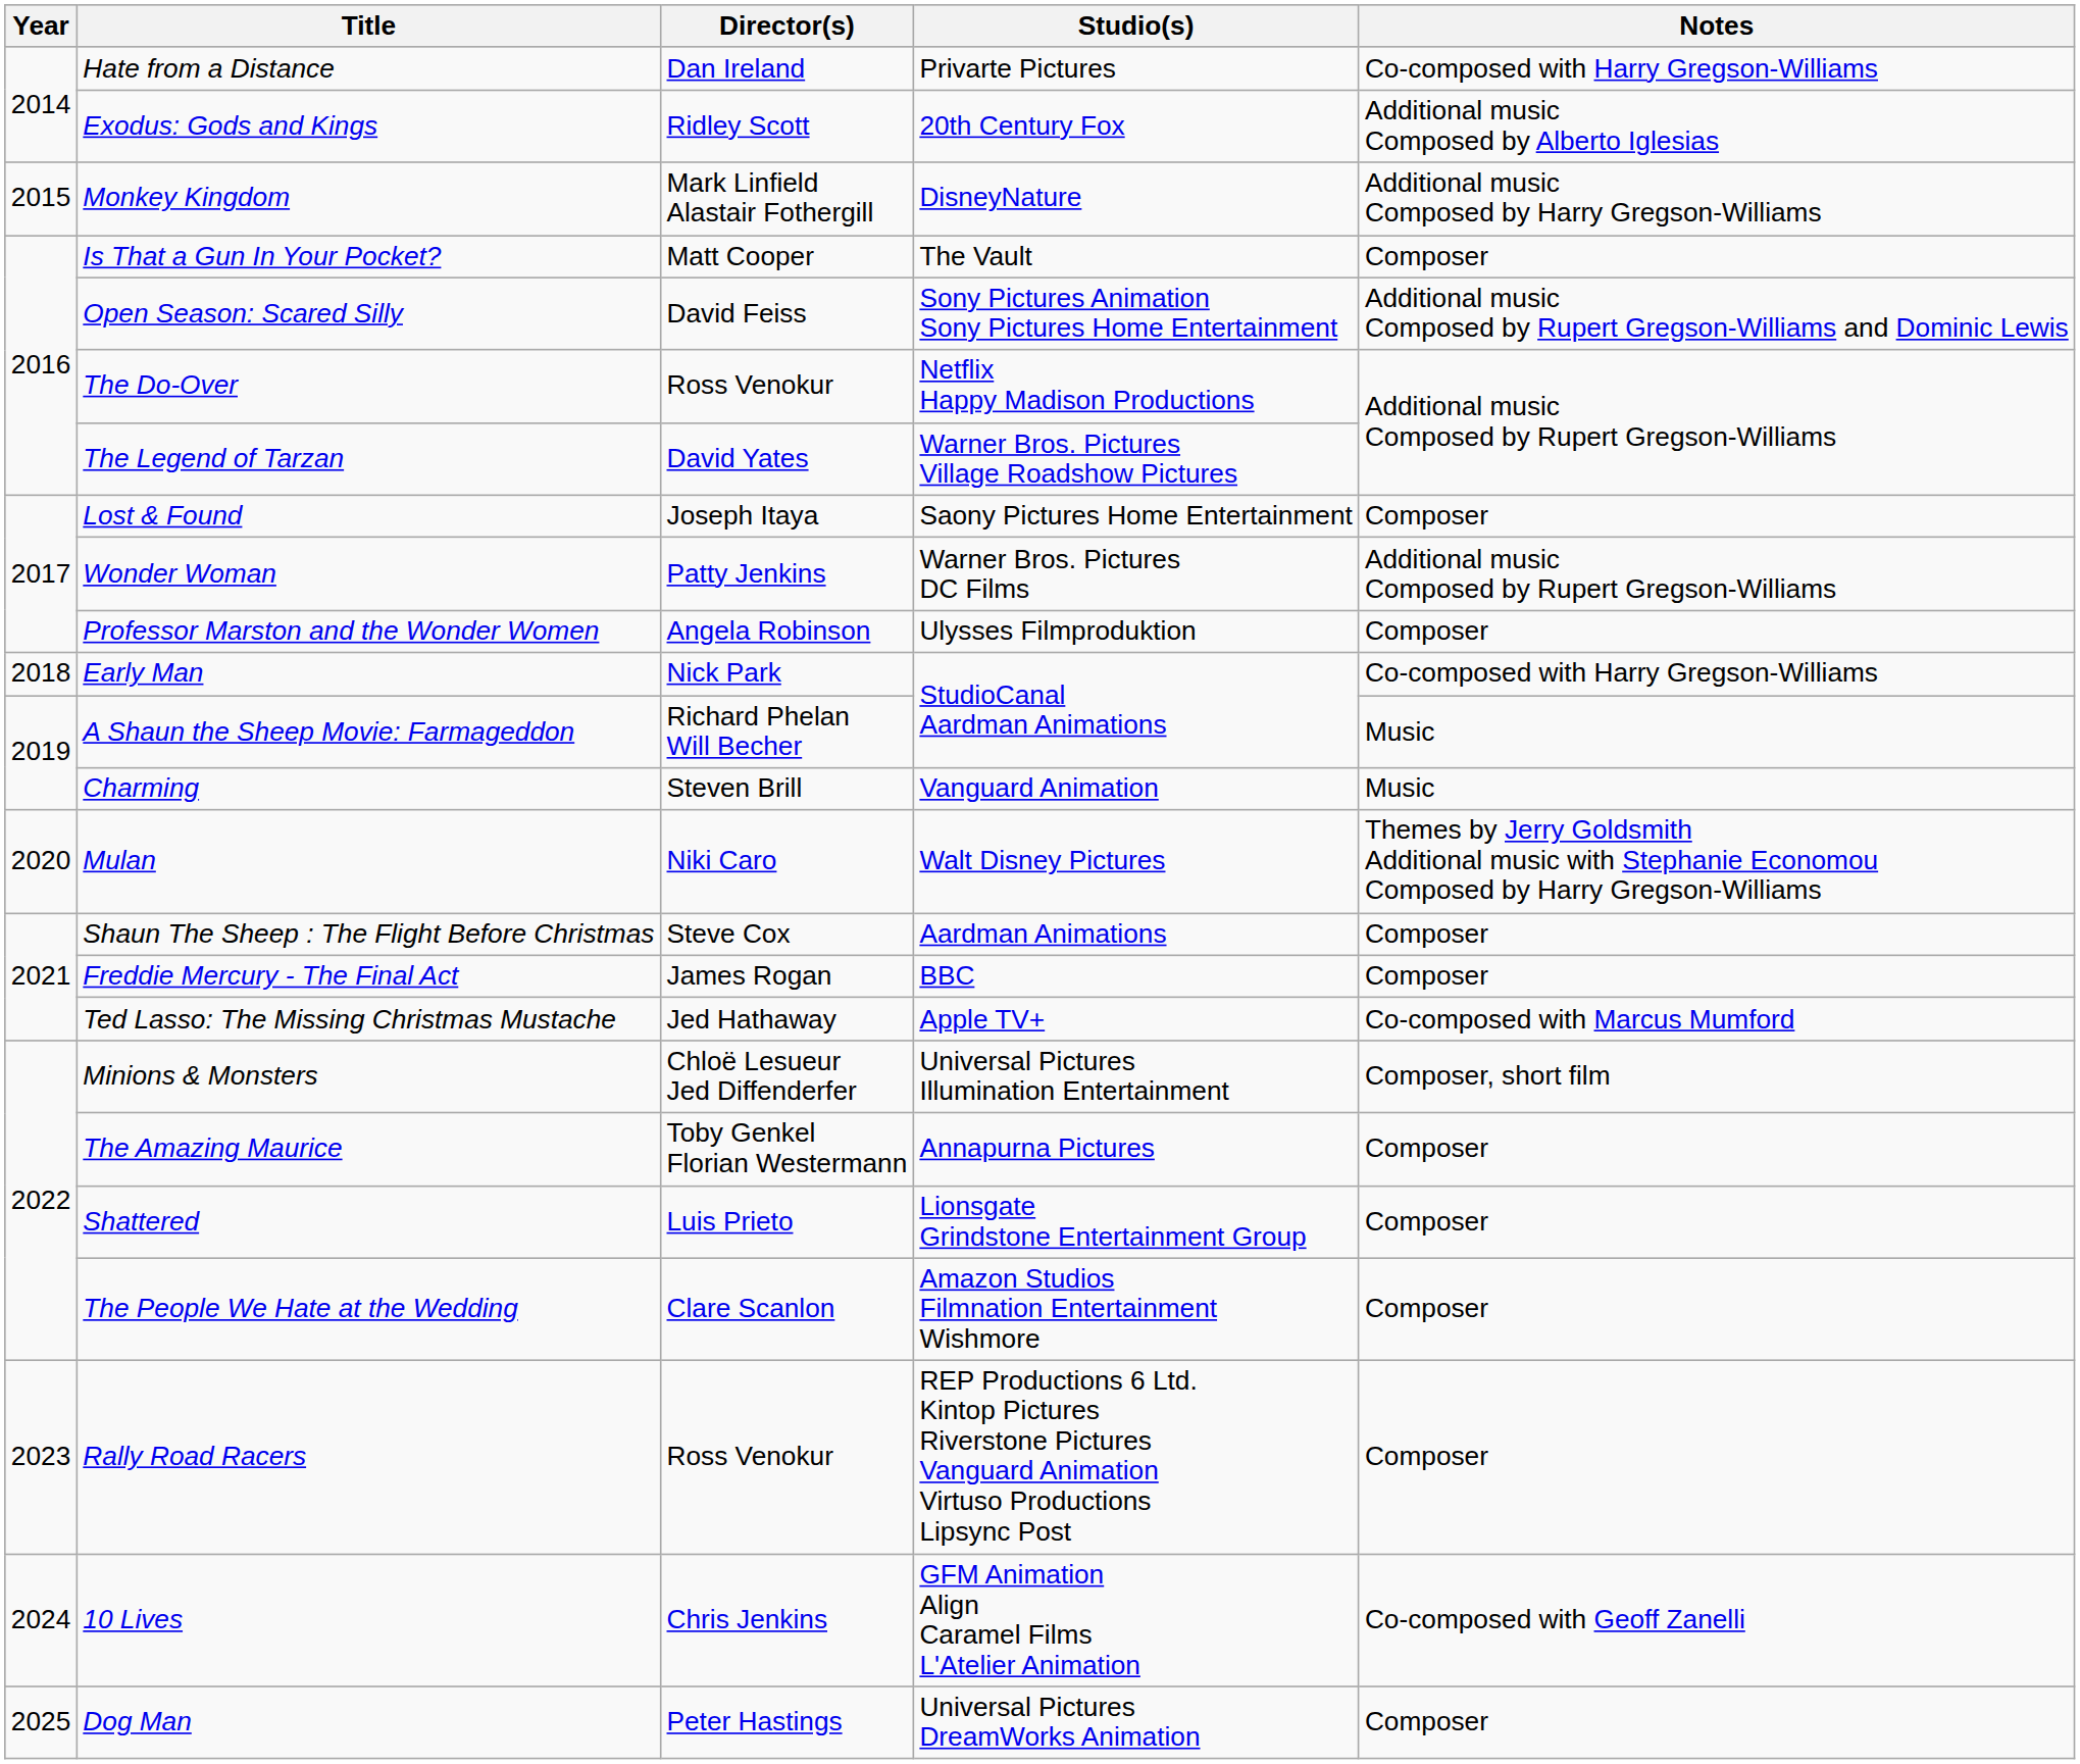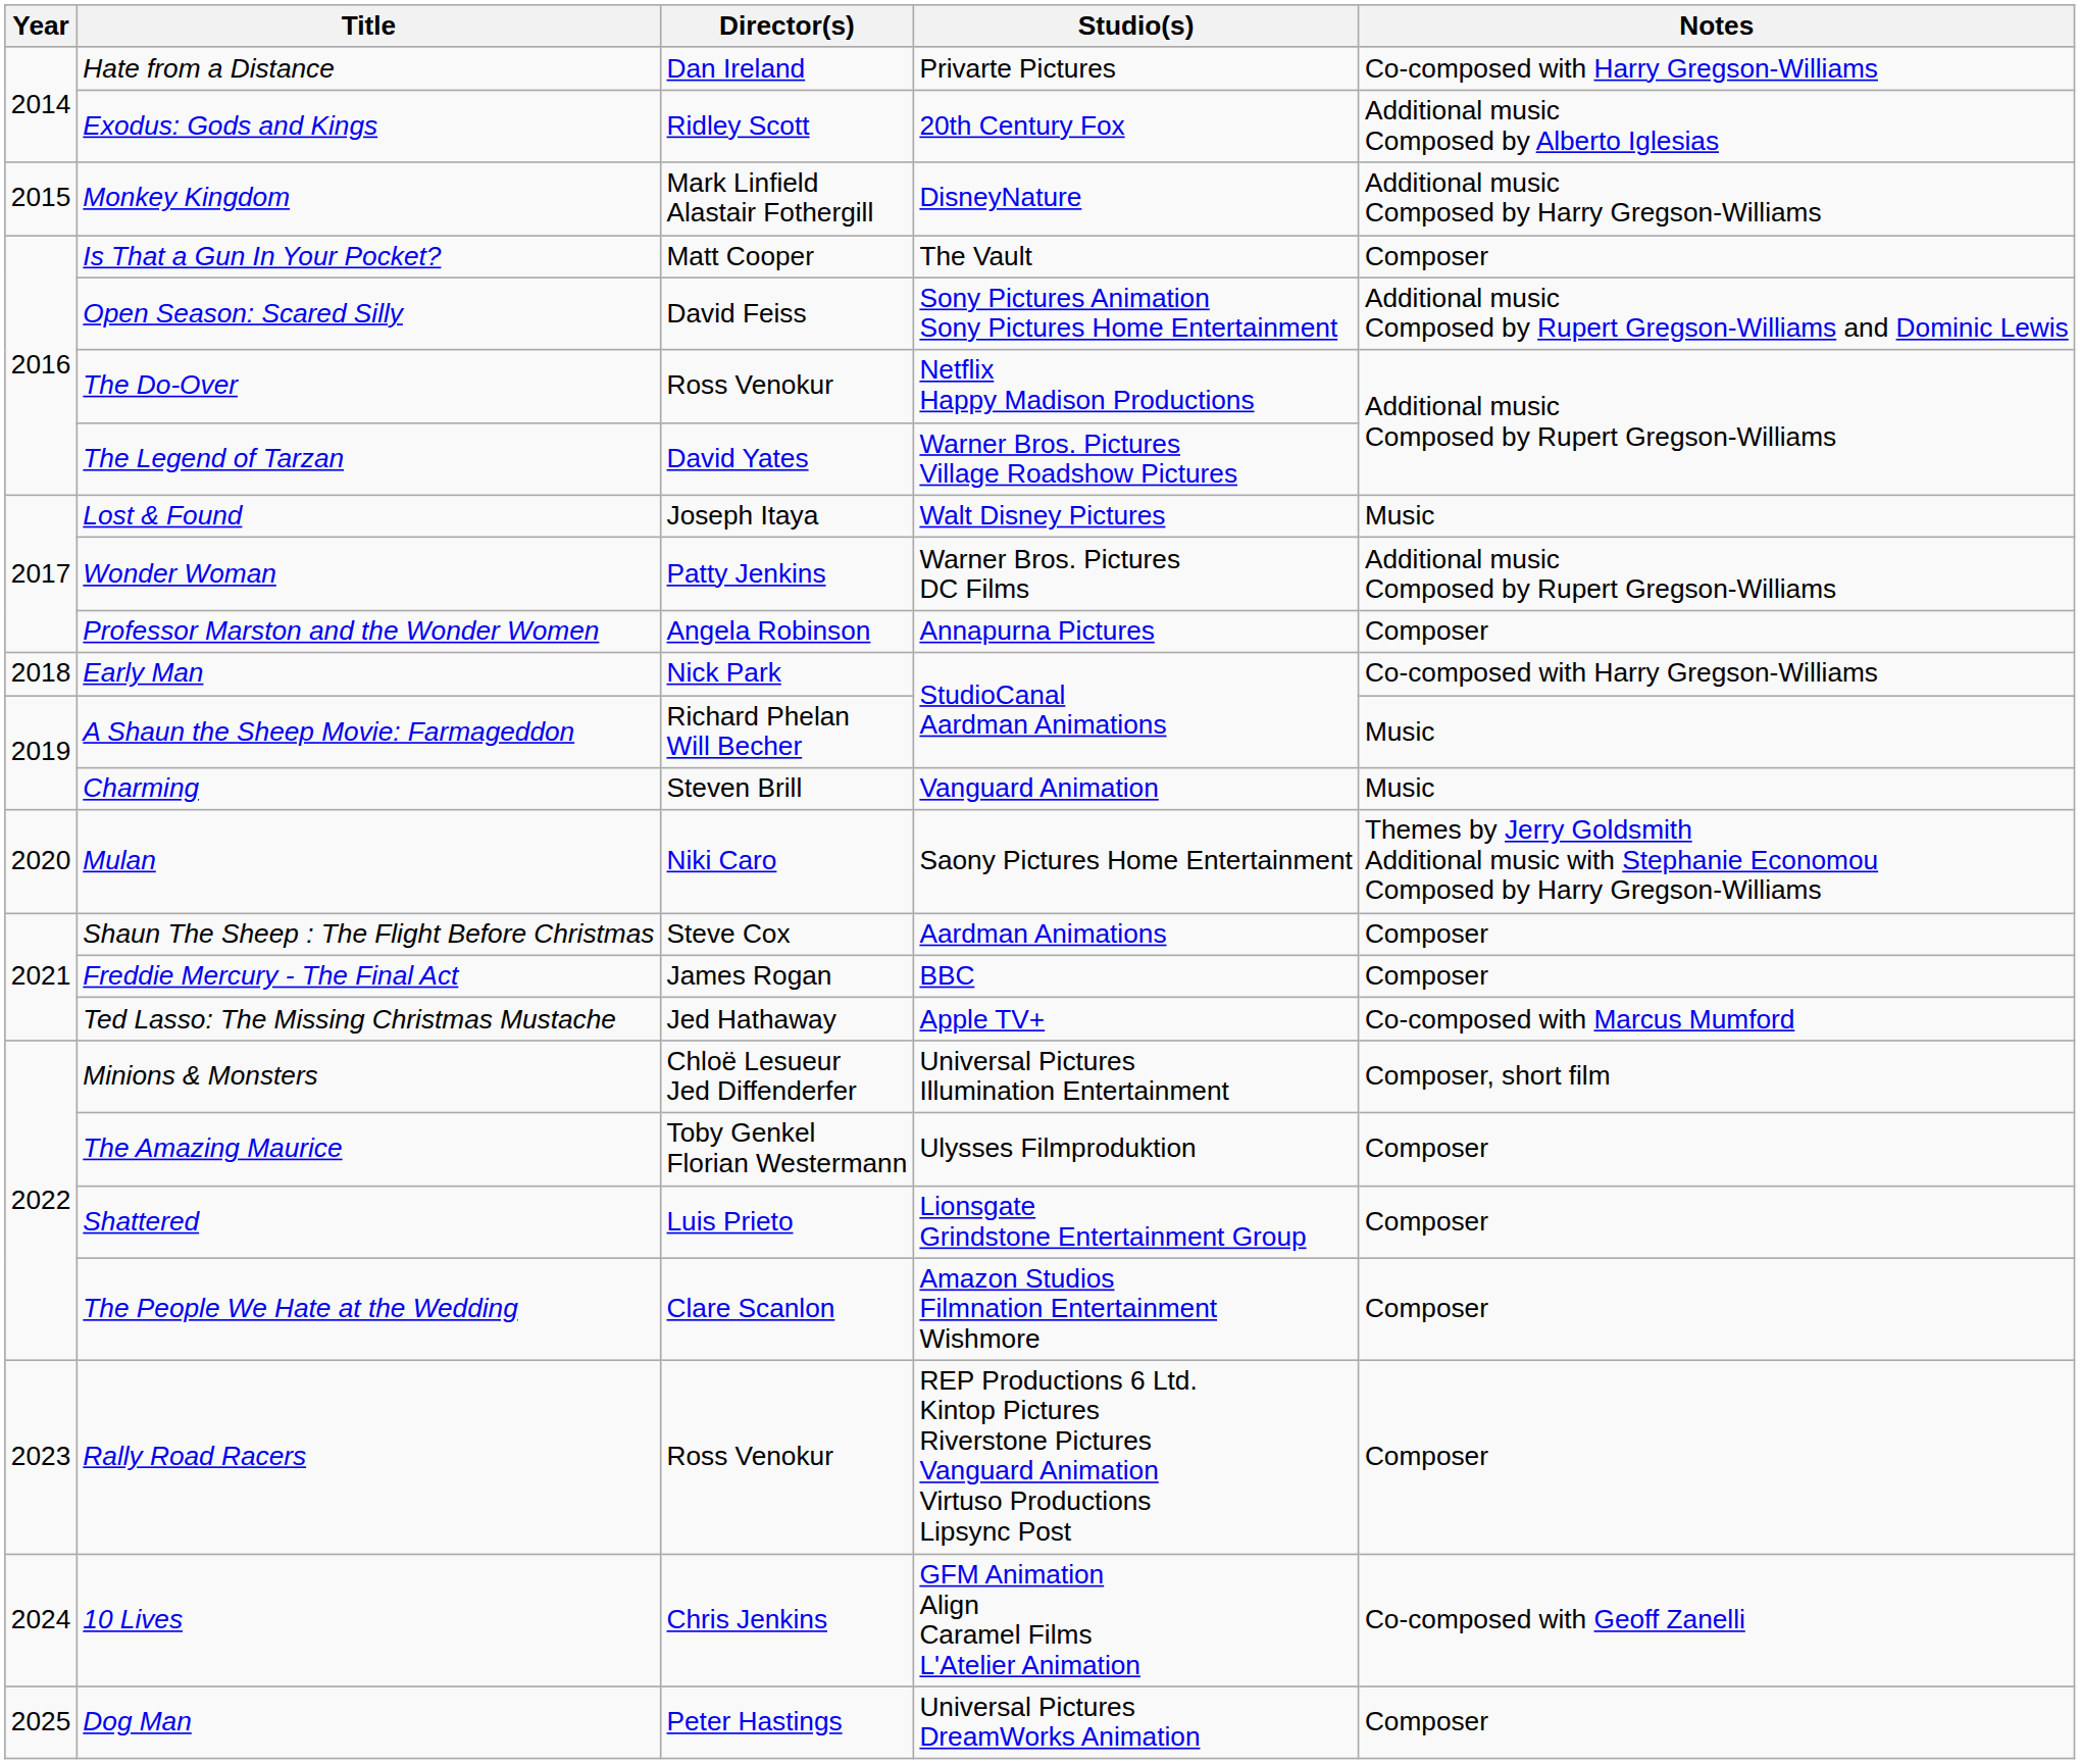 <table class="wikitable">
 <tr>
 <th>Year</th>
 <th>Title</th>
 <th>Director(s)</th>
 <th>Studio(s)</th>
 <th>Notes</th>
 </tr>
 <tr>
 <td rowspan="2">2014</td>
 <td><em>Hate from a Distance</em></td>
 <td><a href='#'>Dan Ireland</a></td>
 <td>Privarte Pictures</td>
 <td>Co-composed with <a href='#'>Harry Gregson-Williams</a></td>
 </tr>
 <tr>
 <td><em><a href='#'>Exodus: Gods and Kings</a></em></td>
 <td><a href='#'>Ridley Scott</a></td>
 <td><a href='#'>20th Century Fox</a></td>
 <td>Additional music<br>Composed by <a href='#'>Alberto Iglesias</a></td>
 </tr>
 <tr>
 <td>2015</td>
 <td><em><a href='#'>Monkey Kingdom</a></em></td>
 <td>Mark Linfield<br>Alastair Fothergill</td>
 <td><a href='#'>DisneyNature</a></td>
 <td>Additional music<br>Composed by Harry Gregson-Williams</td>
 </tr>
 <tr>
 <td rowspan="4">2016</td>
 <td><a href='#'><em>Is That a Gun In Your Pocket?</em></a></td>
 <td>Matt Cooper</td>
 <td>The Vault</td>
 <td>Composer</td>
 </tr>
 <tr>
 <td><em><a href='#'>Open Season: Scared Silly</a></em></td>
 <td>David Feiss</td>
 <td><a href='#'>Sony Pictures Animation</a><br><a href='#'>Sony Pictures Home Entertainment</a></td>
 <td>Additional music<br>Composed by <a href='#'>Rupert Gregson-Williams</a> and <a href='#'>Dominic Lewis</a></td>
 </tr>
 <tr>
 <td><em><a href='#'>The Do-Over</a></em></td>
 <td>Ross Venokur</td>
 <td><a href='#'>Netflix</a><br><a href='#'>Happy Madison Productions</a></td>
 <td rowspan="2">Additional music<br>Composed by Rupert Gregson-Williams</td>
 </tr>
 <tr>
 <td><em><a href='#'>The Legend of Tarzan</a></em></td>
 <td><a href='#'>David Yates</a></td>
 <td><a href='#'>Warner Bros. Pictures</a><br><a href='#'>Village Roadshow Pictures</a></td>
 </tr>
 <tr>
 <td rowspan="3">2017</td>
 <td><em><a href='#'>Lost & Found</a></em></td>
 <td>Joseph Itaya</td>
-<td>Saony Pictures Home Entertainment</td>
-<td>Composer</td>
+<td><a href='#'>Walt Disney Pictures</a></td>
+<td>Music</td>
 </tr>
 <tr>
 <td><em><a href='#'>Wonder Woman</a></em></td>
 <td><a href='#'>Patty Jenkins</a></td>
 <td>Warner Bros. Pictures<br>DC Films</td>
 <td>Additional music<br>Composed by Rupert Gregson-Williams</td>
 </tr>
 <tr>
 <td><em><a href='#'>Professor Marston and the Wonder Women</a></em></td>
 <td><a href='#'>Angela Robinson</a></td>
-<td>Ulysses Filmproduktion</td>
+<td><a href='#'>Annapurna Pictures</a></td>
 <td>Composer</td>
 </tr>
 <tr>
 <td>2018</td>
 <td><em><a href='#'>Early Man</a></em></td>
 <td><a href='#'>Nick Park</a></td>
 <td rowspan="2"><a href='#'>StudioCanal</a><br><a href='#'>Aardman Animations</a></td>
 <td>Co-composed with Harry Gregson-Williams</td>
 </tr>
 <tr>
 <td rowspan="2">2019</td>
 <td><em><a href='#'>A Shaun the Sheep Movie: Farmageddon</a></em></td>
 <td>Richard Phelan<br><a href='#'>Will Becher</a></td>
 <td>Music</td>
 </tr>
 <tr>
 <td><em><a href='#'>Charming</a></em></td>
 <td>Steven Brill</td>
 <td><a href='#'>Vanguard Animation</a></td>
 <td>Music</td>
 </tr>
 <tr>
 <td>2020</td>
 <td><em><a href='#'>Mulan</a></em></td>
 <td><a href='#'>Niki Caro</a></td>
-<td><a href='#'>Walt Disney Pictures</a></td>
+<td>Saony Pictures Home Entertainment</td>
 <td>Themes by <a href='#'>Jerry Goldsmith</a><br>Additional music with <a href='#'>Stephanie Economou</a><br>Composed by Harry Gregson-Williams</td>
 </tr>
 <tr>
 <td rowspan="3">2021</td>
 <td><em>Shaun The Sheep : The Flight Before Christmas</em></td>
 <td>Steve Cox</td>
 <td><a href='#'>Aardman Animations</a></td>
 <td>Composer</td>
 </tr>
 <tr>
 <td><em><a href='#'>Freddie Mercury - The Final Act</a></em></td>
 <td>James Rogan</td>
 <td><a href='#'>BBC</a></td>
 <td>Composer</td>
 </tr>
 <tr>
 <td><em>Ted Lasso: The Missing Christmas Mustache</em></td>
 <td>Jed Hathaway</td>
 <td><a href='#'>Apple TV+</a></td>
 <td>Co-composed with <a href='#'>Marcus Mumford</a></td>
 </tr>
 <tr>
 <td rowspan="4">2022</td>
 <td><em>Minions & Monsters</em></td>
 <td>Chloë Lesueur<br>Jed Diffenderfer</td>
 <td>Universal Pictures<br>Illumination Entertainment</td>
 <td>Composer, short film</td>
 </tr>
 <tr>
 <td><em><a href='#'>The Amazing Maurice</a></em></td>
 <td>Toby Genkel<br>Florian Westermann</td>
-<td><a href='#'>Annapurna Pictures</a></td>
+<td>Ulysses Filmproduktion</td>
 <td>Composer</td>
 </tr>
 <tr>
 <td><em><a href='#'>Shattered</a></em></td>
 <td><a href='#'>Luis Prieto</a></td>
 <td><a href='#'>Lionsgate</a><br><a href='#'>Grindstone Entertainment Group</a></td>
 <td>Composer</td>
 </tr>
 <tr>
 <td><em><a href='#'>The People We Hate at the Wedding</a></em></td>
 <td><a href='#'>Clare Scanlon</a></td>
 <td><a href='#'>Amazon Studios</a><br><a href='#'>Filmnation Entertainment</a><br>Wishmore</td>
 <td>Composer</td>
 </tr>
 <tr>
 <td>2023</td>
 <td><em><a href='#'>Rally Road Racers</a></em></td>
 <td>Ross Venokur</td>
 <td>REP Productions 6 Ltd.<br>Kintop Pictures<br>Riverstone Pictures<br><a href='#'>Vanguard Animation</a><br>Virtuso Productions<br>Lipsync Post</td>
 <td>Composer</td>
 </tr>
 <tr>
 <td>2024</td>
 <td><em><a href='#'>10 Lives</a></em></td>
 <td><a href='#'>Chris Jenkins</a></td>
 <td><a href='#'>GFM Animation</a><br>Align<br>Caramel Films<br><a href='#'>L'Atelier Animation</a></td>
 <td>Co-composed with <a href='#'>Geoff Zanelli</a></td>
 </tr>
 <tr>
 <td>2025</td>
 <td><em><a href='#'>Dog Man</a></em></td>
 <td><a href='#'>Peter Hastings</a></td>
 <td>Universal Pictures<br><a href='#'>DreamWorks Animation</a></td>
 <td>Composer</td>
 </tr>
 </table>
